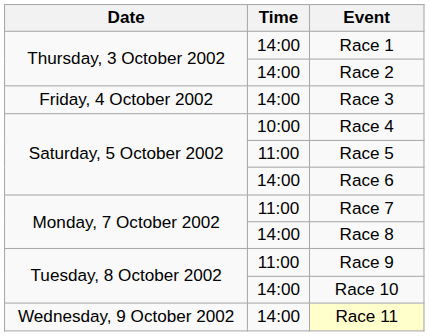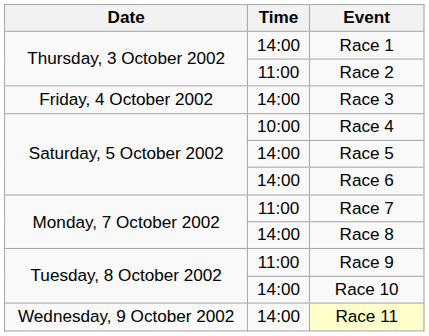 <table class = "wikitable" style="text-align:center;">
 <tr>
 <th width=220>Date</th>
 <th width=50>Time</th>
 <th width=100>Event</th>
 </tr>
 <tr>
 <td rowspan=2>Thursday, 3 October 2002</td>
 <td>14:00</td>
 <td>Race 1</td>
 </tr>
 <tr>
-<td>14:00</td>
+<td>11:00</td>
 <td>Race 2</td>
 </tr>
 <tr>
 <td>Friday, 4 October 2002</td>
 <td>14:00</td>
 <td>Race 3</td>
 </tr>
 <tr>
 <td rowspan=3>Saturday, 5 October 2002</td>
 <td>10:00</td>
 <td>Race 4</td>
 </tr>
 <tr>
-<td>11:00</td>
+<td>14:00</td>
 <td>Race 5</td>
 </tr>
 <tr>
 <td>14:00</td>
 <td>Race 6</td>
 </tr>
 <tr>
 <td rowspan=2>Monday, 7 October 2002</td>
 <td>11:00</td>
 <td>Race 7</td>
 </tr>
 <tr>
 <td>14:00</td>
 <td>Race 8</td>
 </tr>
 <tr>
 <td rowspan=2>Tuesday, 8 October 2002</td>
 <td>11:00</td>
 <td>Race 9</td>
 </tr>
 <tr>
 <td>14:00</td>
 <td>Race 10</td>
 </tr>
 <tr>
 <td>Wednesday, 9 October 2002</td>
 <td>14:00</td>
 <td bgcolor=ffffcc>Race 11</td>
 </tr>
 </table>
